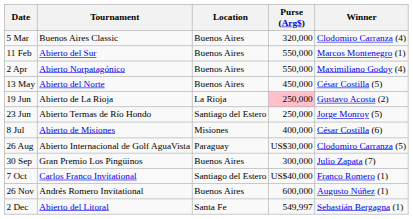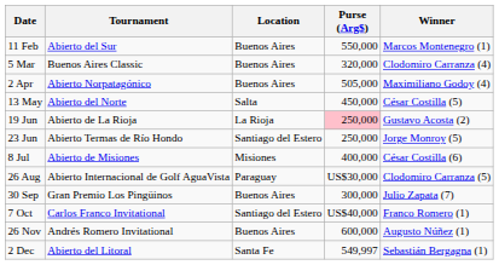 <table class="wikitable" style="font-size:95%">
 <tr>
 <th>Date</th>
 <th>Tournament</th>
 <th>Location</th>
 <th>Purse<br>(<a href='#'>Arg$</a>)</th>
 <th>Winner</th>
 </tr>
 <tr>
+<td>11 Feb</td>
+<td><a href='#'>Abierto del Sur</a></td>
+<td>Buenos Aires</td>
+<td align=right>550,000</td>
+<td> <a href='#'>Marcos Montenegro</a> (1)</td>
+</tr>
+<tr>
 <td>5 Mar</td>
 <td>Buenos Aires Classic</td>
 <td>Buenos Aires</td>
 <td align=right>320,000</td>
 <td> <a href='#'>Clodomiro Carranza</a> (4)</td>
 </tr>
 <tr>
-<td>11 Feb</td>
-<td><a href='#'>Abierto del Sur</a></td>
-<td>Buenos Aires</td>
-<td align=right>550,000</td>
-<td> <a href='#'>Marcos Montenegro</a> (1)</td>
-</tr>
-<tr>
 <td>2 Apr</td>
 <td><a href='#'>Abierto Norpatagónico</a></td>
 <td>Buenos Aires</td>
-<td align=right>550,000</td>
+<td align=right>505,000</td>
 <td> <a href='#'>Maximiliano Godoy</a> (4)</td>
 </tr>
 <tr>
 <td>13 May</td>
 <td><a href='#'>Abierto del Norte</a></td>
-<td>Buenos Aires</td>
+<td>Salta</td>
 <td align=right>450,000</td>
 <td> <a href='#'>César Costilla</a> (5)</td>
 </tr>
 <tr>
 <td>19 Jun</td>
 <td>Abierto de La Rioja</td>
 <td>La Rioja</td>
 <td align=right style="background: pink;">250,000</td>
 <td> <a href='#'>Gustavo Acosta</a> (2)</td>
 </tr>
 <tr>
 <td>23 Jun</td>
 <td>Abierto Termas de Río Hondo</td>
 <td>Santiago del Estero</td>
 <td align=right>250,000</td>
 <td> <a href='#'>Jorge Monroy</a> (5)</td>
 </tr>
 <tr>
 <td>8 Jul</td>
 <td><a href='#'>Abierto de Misiones</a></td>
 <td>Misiones</td>
 <td align=right>400,000</td>
 <td> <a href='#'>César Costilla</a> (6)</td>
 </tr>
 <tr>
 <td>26 Aug</td>
 <td>Abierto Internacional de Golf AguaVista</td>
 <td>Paraguay</td>
 <td align=right>US$30,000</td>
 <td> <a href='#'>Clodomiro Carranza</a> (5)</td>
 </tr>
 <tr>
 <td>30 Sep</td>
 <td>Gran Premio Los Pingüinos</td>
 <td>Buenos Aires</td>
 <td align=right>300,000</td>
 <td> <a href='#'>Julio Zapata</a> (7)</td>
 </tr>
 <tr>
 <td>7 Oct</td>
 <td><a href='#'>Carlos Franco Invitational</a></td>
 <td>Santiago del Estero</td>
 <td align=right>US$40,000</td>
 <td> <a href='#'>Franco Romero</a> (1)</td>
 </tr>
 <tr>
 <td>26 Nov</td>
 <td>Andrés Romero Invitational</td>
 <td>Buenos Aires</td>
 <td align=right>600,000</td>
 <td> <a href='#'>Augusto Núñez</a> (1)</td>
 </tr>
 <tr>
 <td>2 Dec</td>
 <td><a href='#'>Abierto del Litoral</a></td>
 <td>Santa Fe</td>
 <td align=right>549,997</td>
 <td> <a href='#'>Sebastián Bergagna</a> (1)</td>
 </tr>
 </table>
